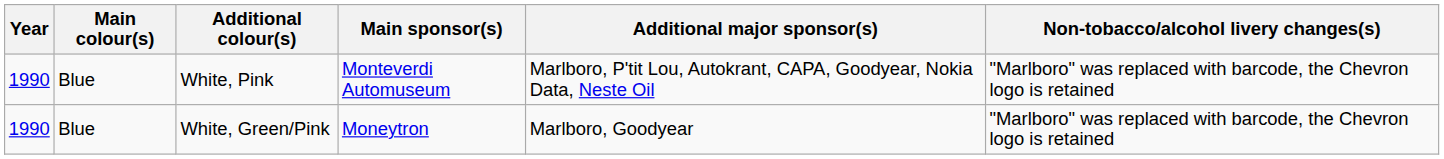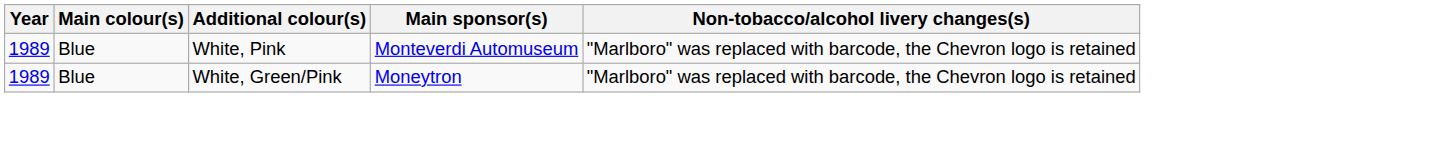 <table class="wikitable">
 <tr>
 <th>Year</th>
 <th>Main colour(s)</th>
 <th>Additional colour(s)</th>
 <th>Main sponsor(s)</th>
-<th>Additional major sponsor(s)</th>
 <th>Non-tobacco/alcohol livery changes(s)</th>
 </tr>
 <tr>
-<td><a href='#'>1990</a></td>
+<td><a href='#'>1989</a></td>
 <td>Blue</td>
 <td>White, Pink</td>
 <td><a href='#'>Monteverdi Automuseum</a></td>
-<td>Marlboro, P'tit Lou, Autokrant, CAPA, Goodyear, Nokia Data, <a href='#'>Neste Oil</a></td>
 <td>"Marlboro" was replaced with barcode, the Chevron logo is retained</td>
 </tr>
 <tr>
-<td><a href='#'>1990</a></td>
+<td><a href='#'>1989</a></td>
 <td>Blue</td>
 <td>White, Green/Pink</td>
 <td><a href='#'>Moneytron</a></td>
-<td>Marlboro, Goodyear</td>
 <td>"Marlboro" was replaced with barcode, the Chevron logo is retained</td>
 </tr>
 </table>
